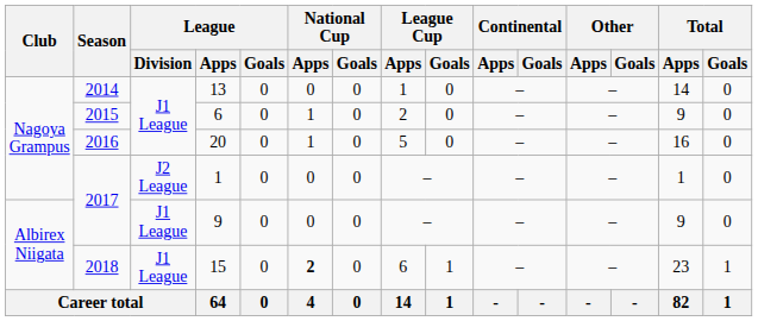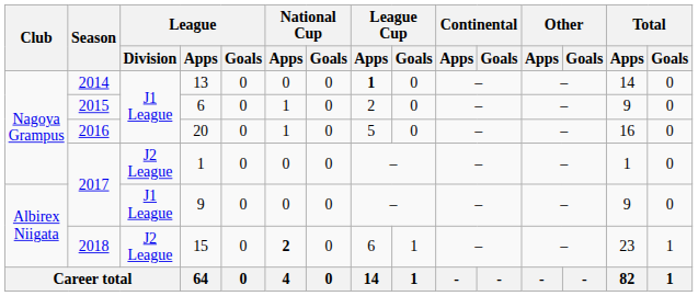 <table class="wikitable" style="text-align: center;">
 <tr>
 <th rowspan="2">Club</th>
 <th rowspan="2">Season</th>
 <th colspan="3">League</th>
 <th colspan="2">National Cup</th>
 <th colspan="2">League Cup</th>
 <th colspan="2">Continental</th>
 <th colspan="2">Other</th>
 <th colspan="2">Total</th>
 </tr>
 <tr>
 <th>Division</th>
 <th>Apps</th>
 <th>Goals</th>
 <th>Apps</th>
 <th>Goals</th>
 <th>Apps</th>
 <th>Goals</th>
 <th>Apps</th>
 <th>Goals</th>
 <th>Apps</th>
 <th>Goals</th>
 <th>Apps</th>
 <th>Goals</th>
 </tr>
 <tr>
 <td rowspan="4" valign="center"><a href='#'>Nagoya Grampus</a></td>
 <td><a href='#'>2014</a></td>
 <td rowspan="3" valign="center"><a href='#'>J1 League</a></td>
 <td>13</td>
 <td>0</td>
 <td>0</td>
 <td>0</td>
-<td>1</td>
+<td><strong>1</strong></td>
 <td>0</td>
 <td colspan="2">–</td>
 <td colspan="2">–</td>
 <td>14</td>
 <td>0</td>
 </tr>
 <tr>
 <td><a href='#'>2015</a></td>
 <td>6</td>
 <td>0</td>
 <td>1</td>
 <td>0</td>
 <td>2</td>
 <td>0</td>
 <td colspan="2">–</td>
 <td colspan="2">–</td>
 <td>9</td>
 <td>0</td>
 </tr>
 <tr>
 <td><a href='#'>2016</a></td>
 <td>20</td>
 <td>0</td>
 <td>1</td>
 <td>0</td>
 <td>5</td>
 <td>0</td>
 <td colspan="2">–</td>
 <td colspan="2">–</td>
 <td>16</td>
 <td>0</td>
 </tr>
 <tr>
 <td rowspan="2"><a href='#'>2017</a></td>
 <td><a href='#'>J2 League</a></td>
 <td>1</td>
 <td>0</td>
 <td>0</td>
 <td>0</td>
 <td colspan="2">–</td>
 <td colspan="2">–</td>
 <td colspan="2">–</td>
 <td>1</td>
 <td>0</td>
 </tr>
 <tr>
 <td rowspan="2"><a href='#'>Albirex Niigata</a></td>
 <td><a href='#'>J1 League</a></td>
 <td>9</td>
 <td>0</td>
 <td>0</td>
 <td>0</td>
 <td colspan="2">–</td>
 <td colspan="2">–</td>
 <td colspan="2">–</td>
 <td>9</td>
 <td>0</td>
 </tr>
 <tr>
 <td><a href='#'>2018</a></td>
-<td><a href='#'>J1 League</a></td>
+<td rowspan=1><a href='#'>J2 League</a></td>
 <td>15</td>
 <td>0</td>
 <td><strong>2</strong></td>
 <td>0</td>
 <td>6</td>
 <td>1</td>
 <td colspan="2">–</td>
 <td colspan="2">–</td>
 <td>23</td>
 <td>1</td>
 </tr>
 <tr>
 <th colspan="3">Career total</th>
 <th>64</th>
 <th>0</th>
 <th>4</th>
 <th>0</th>
 <th>14</th>
 <th>1</th>
 <th>-</th>
 <th>-</th>
 <th>-</th>
 <th>-</th>
 <th>82</th>
 <th>1</th>
 </tr>
 </table>
